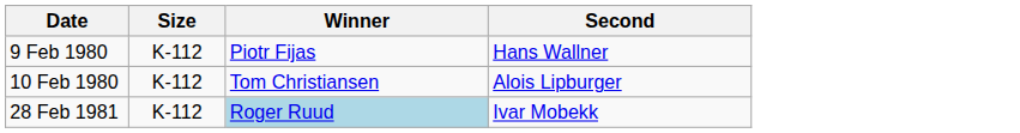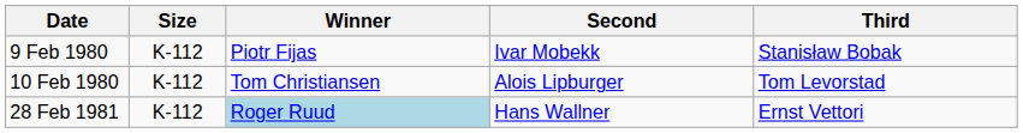 <table class="wikitable" style="font-size:95%;">
 <tr>
 <th width="90">Date</th>
 <th width="69">Size</th>
 <th width="200">Winner</th>
 <th width="200">Second</th>
+<th width="200">Third</th>
 </tr>
 <tr>
 <td>9 Feb 1980</td>
 <td align=center>K-112</td>
 <td> <a href='#'>Piotr Fijas</a></td>
-<td> <a href='#'>Hans Wallner</a></td>
+<td> <a href='#'>Ivar Mobekk</a></td>
+<td> <a href='#'>Stanisław Bobak</a></td>
 </tr>
 <tr>
 <td>10 Feb 1980</td>
 <td align=center>K-112</td>
 <td> <a href='#'>Tom Christiansen</a></td>
 <td> <a href='#'>Alois Lipburger</a></td>
+<td> <a href='#'>Tom Levorstad</a></td>
 </tr>
 <tr>
 <td>28 Feb 1981</td>
 <td align=center>K-112</td>
 <td style="background: lightblue;"> <a href='#'>Roger Ruud</a></td>
-<td> <a href='#'>Ivar Mobekk</a></td>
+<td> <a href='#'>Hans Wallner</a></td>
+<td> <a href='#'>Ernst Vettori</a></td>
 </tr>
 </table>
